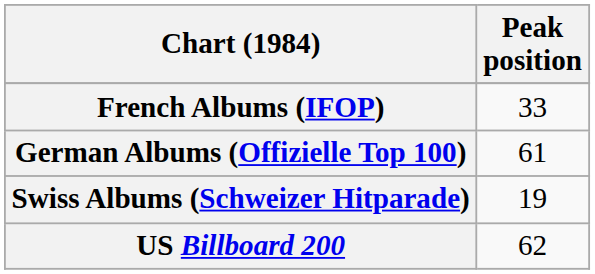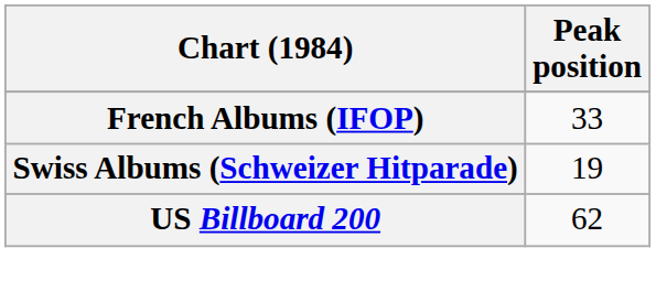 <table class="wikitable plainrowheaders sortable" style="text-align:center;">
 <tr>
 <th scope="col">Chart (1984)</th>
 <th scope="col">Peak<br>position</th>
 </tr>
 <tr>
 </tr>
 <tr>
 <th scope="row">French Albums (<a href='#'>IFOP</a>)</th>
 <td>33</td>
 </tr>
 <tr>
-<th scope="row">German Albums (<a href='#'>Offizielle Top 100</a>)</th>
-<td>61</td>
-</tr>
-<tr>
 <th scope="row">Swiss Albums (<a href='#'>Schweizer Hitparade</a>)</th>
 <td>19</td>
 </tr>
 <tr>
 <th scope="row">US <em><a href='#'>Billboard 200</a></em></th>
 <td>62</td>
 </tr>
 </table>
